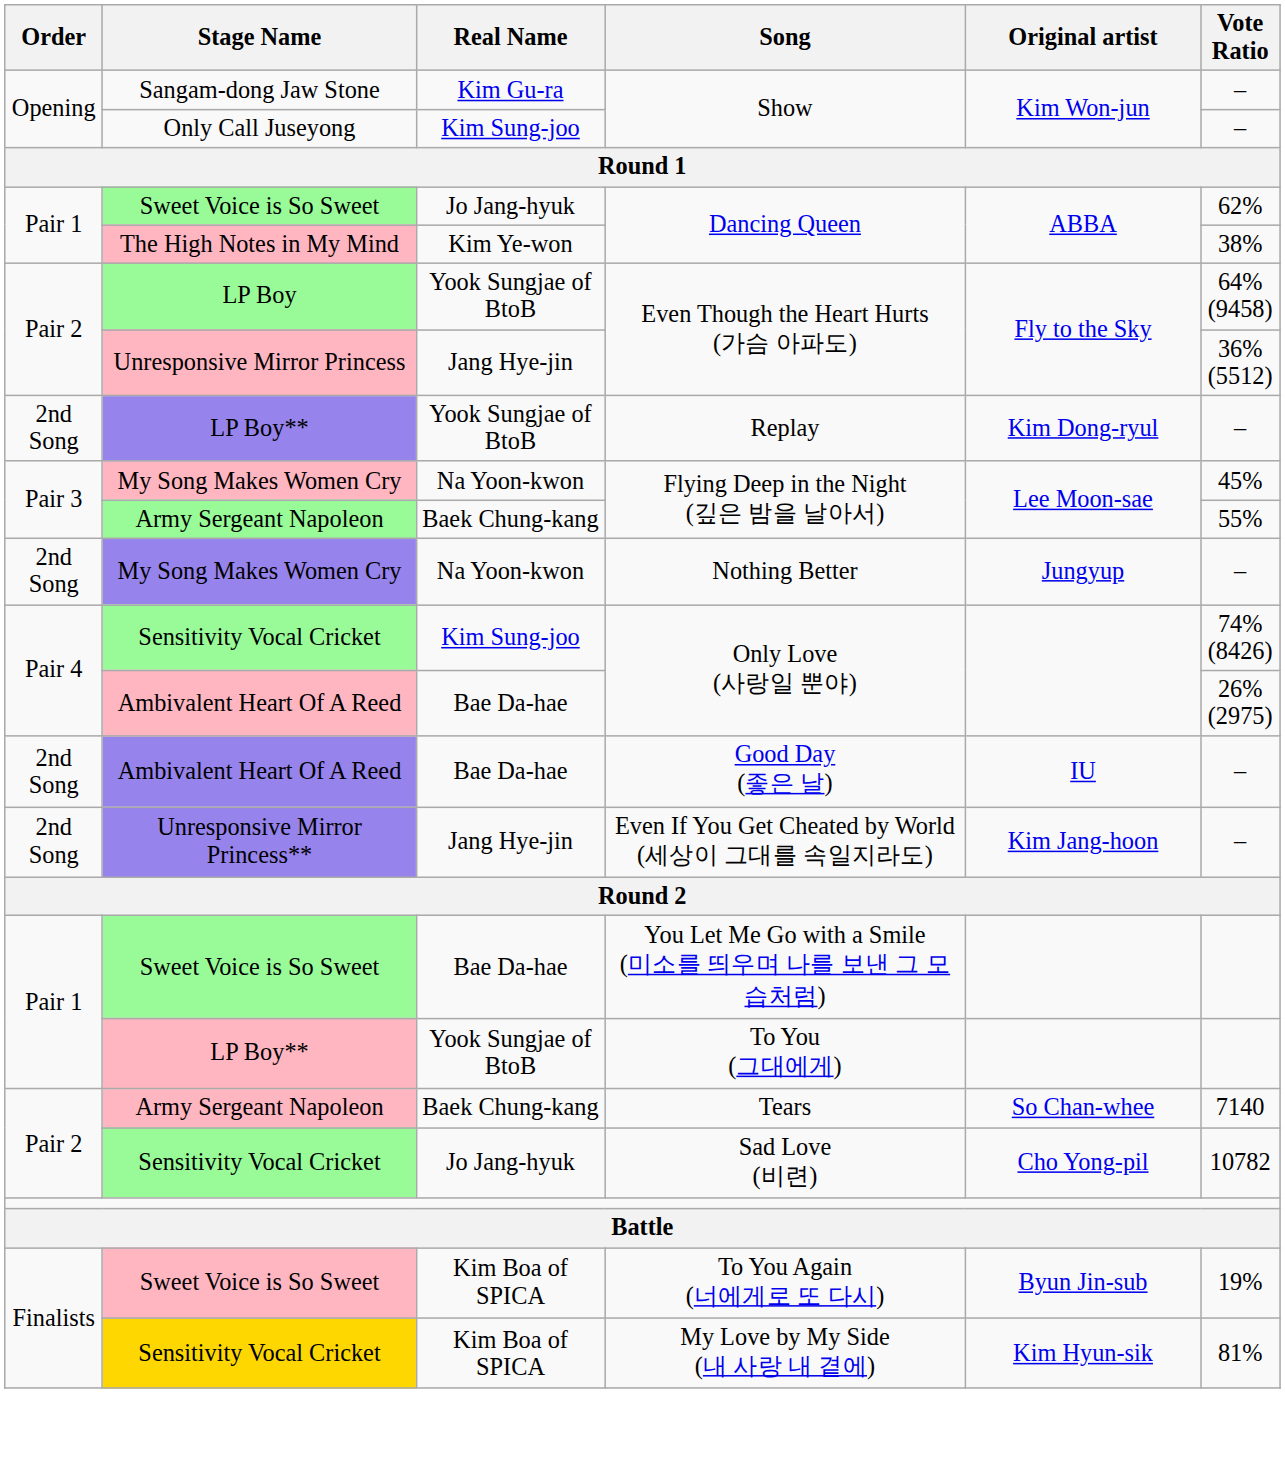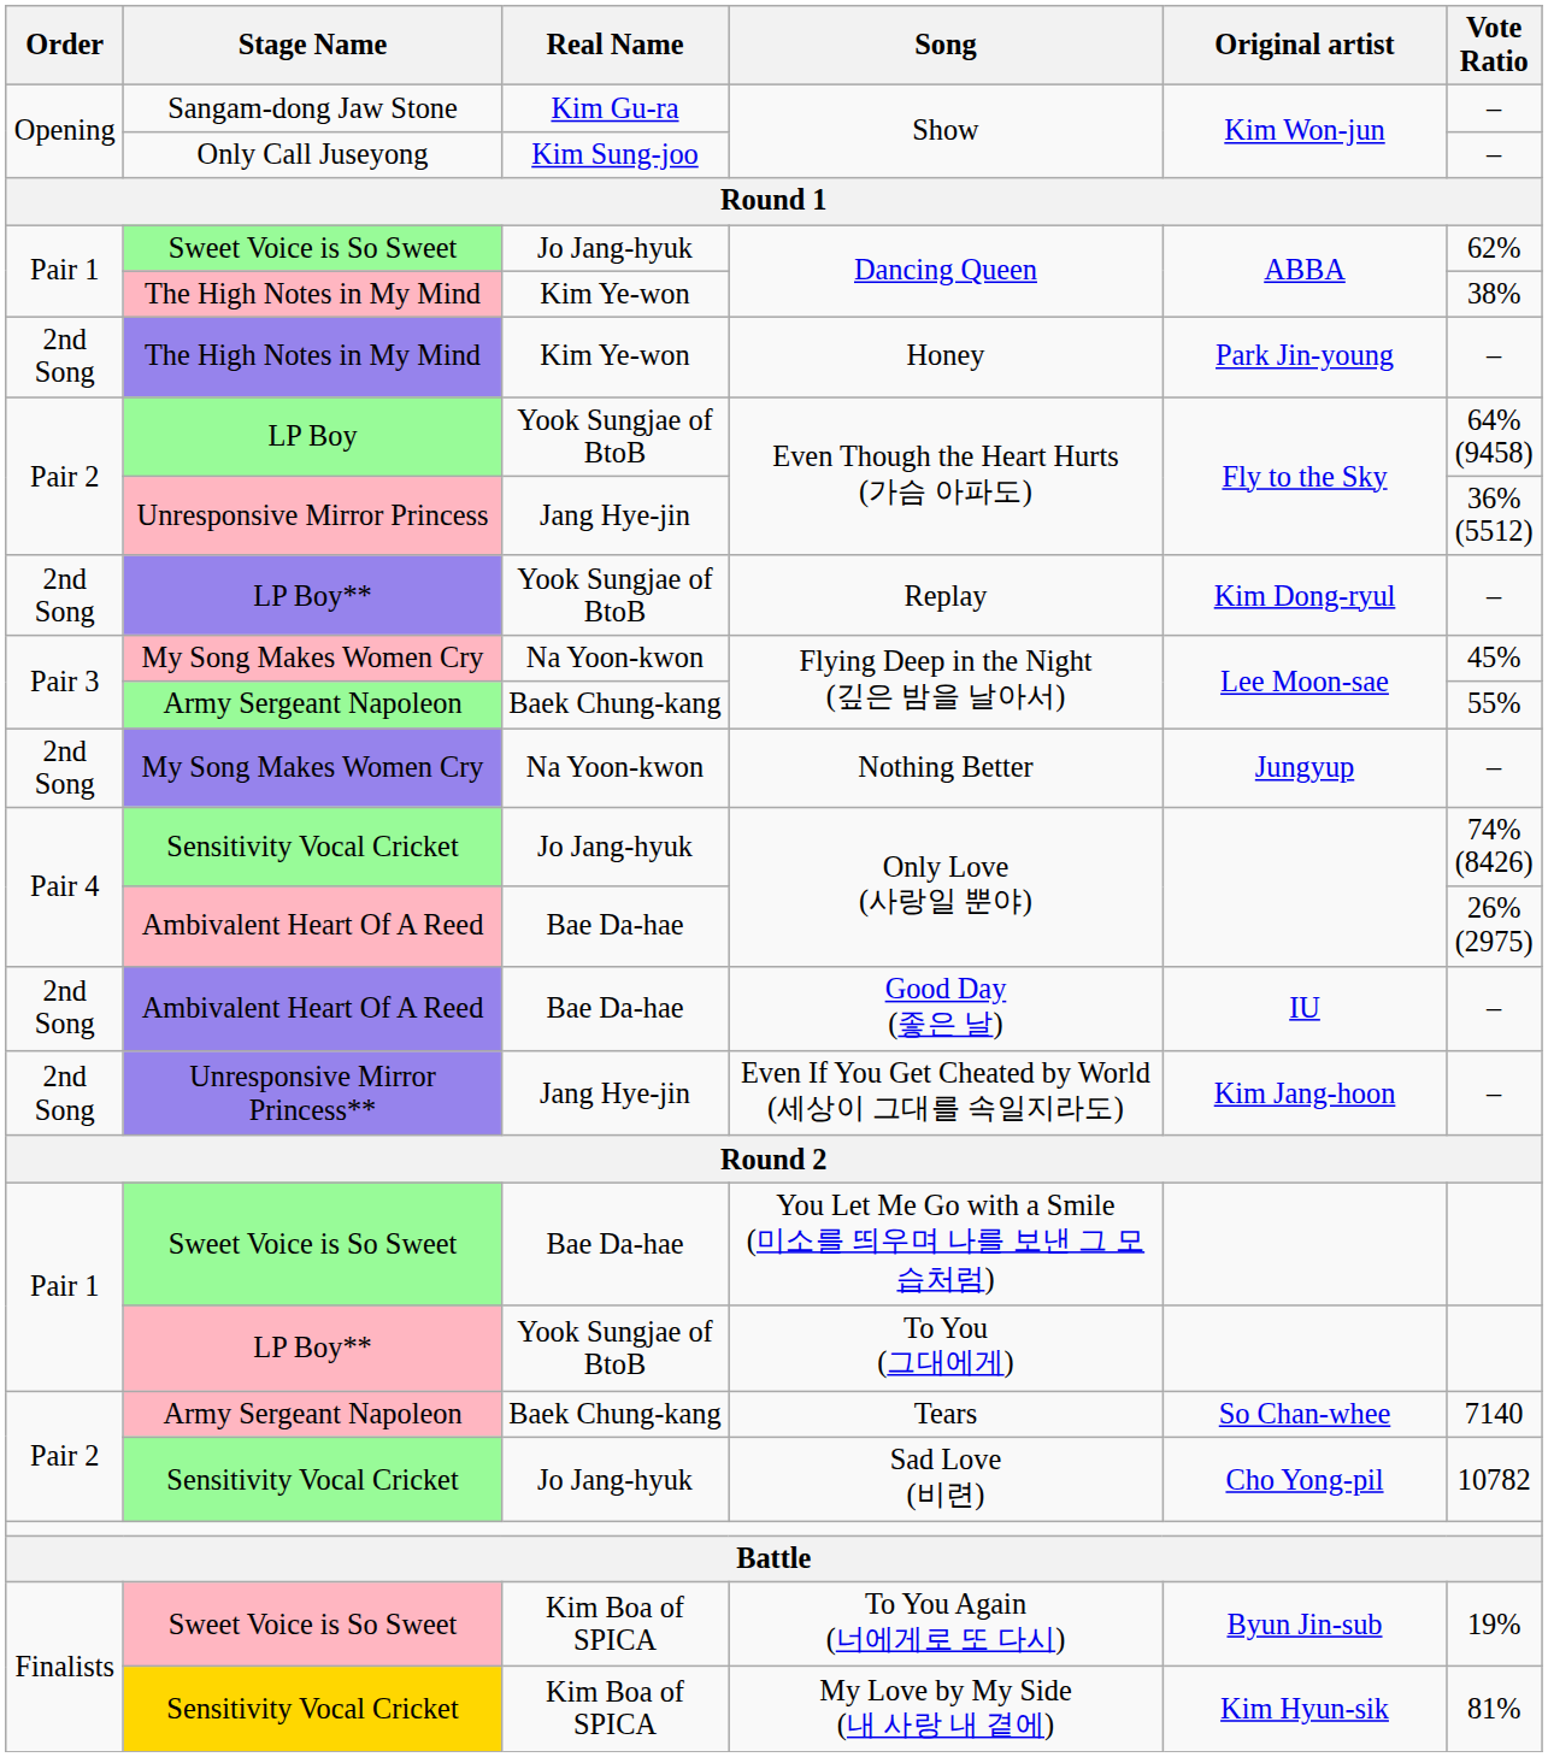 <table class="wikitable" style="text-align:center; width:95%;">
 <tr>
 <th style="width:1%;">Order</th>
 <th style="width:20%;">Stage Name</th>
 <th style="width:12%;">Real Name</th>
 <th style="width:23%;">Song</th>
 <th style="width:15%;">Original artist</th>
 <th style="width:1%;">Vote Ratio</th>
 </tr>
 <tr>
 <td rowspan=2>Opening</td>
 <td>Sangam-dong Jaw Stone</td>
 <td><a href='#'>Kim Gu-ra</a></td>
 <td rowspan=2>Show</td>
 <td rowspan=2><a href='#'>Kim Won-jun</a></td>
 <td>–</td>
 </tr>
 <tr>
 <td>Only Call Juseyong</td>
 <td><a href='#'>Kim Sung-joo</a></td>
 <td>–</td>
 </tr>
 <tr>
 <th colspan=6>Round 1</th>
 </tr>
 <tr>
 <td rowspan=2>Pair 1</td>
 <td bgcolor="palegreen">Sweet Voice is So Sweet</td>
 <td>Jo Jang-hyuk</td>
 <td rowspan=2><a href='#'>Dancing Queen</a> </td>
 <td rowspan=2><a href='#'>ABBA</a></td>
 <td>62%</td>
 </tr>
 <tr>
 <td bgcolor="lightpink">The High Notes in My Mind</td>
 <td>Kim Ye-won</td>
 <td>38%</td>
+</tr>
+<tr>
+<td>2nd Song</td>
+<td bgcolor="#9683EC">The High Notes in My Mind</td>
+<td>Kim Ye-won</td>
+<td>Honey</td>
+<td><a href='#'>Park Jin-young</a></td>
+<td>–</td>
 </tr>
 <tr>
 <td rowspan=2>Pair 2</td>
 <td bgcolor="palegreen">LP Boy</td>
 <td>Yook Sungjae of BtoB</td>
 <td rowspan=2>Even Though the Heart Hurts<br>(가슴 아파도)</td>
 <td rowspan=2><a href='#'>Fly to the Sky</a></td>
 <td>64%<br>(9458)</td>
 </tr>
 <tr>
 <td bgcolor="lightpink">Unresponsive Mirror Princess</td>
 <td>Jang Hye-jin</td>
 <td>36%<br>(5512)</td>
 </tr>
 <tr>
 <td>2nd Song</td>
 <td bgcolor="#9683EC">LP Boy**</td>
 <td>Yook Sungjae of BtoB</td>
 <td>Replay</td>
 <td><a href='#'>Kim Dong-ryul</a></td>
 <td>–</td>
 </tr>
 <tr>
 <td rowspan=2>Pair 3</td>
 <td bgcolor="lightpink">My Song Makes Women Cry</td>
 <td>Na Yoon-kwon</td>
 <td rowspan=2>Flying Deep in the Night<br>(깊은 밤을 날아서)</td>
 <td rowspan=2><a href='#'>Lee Moon-sae</a></td>
 <td>45%</td>
 </tr>
 <tr>
 <td bgcolor="palegreen">Army Sergeant Napoleon</td>
 <td>Baek Chung-kang</td>
 <td>55%</td>
 </tr>
 <tr>
 <td>2nd Song</td>
 <td bgcolor="#9683EC">My Song Makes Women Cry</td>
 <td>Na Yoon-kwon</td>
 <td>Nothing Better</td>
 <td><a href='#'>Jungyup</a></td>
 <td>–</td>
 </tr>
 <tr>
 <td rowspan=2>Pair 4</td>
 <td bgcolor="palegreen">Sensitivity Vocal Cricket</td>
-<td><a href='#'>Kim Sung-joo</a></td>
+<td>Jo Jang-hyuk</td>
 <td rowspan=2>Only Love<br>(사랑일 뿐야)</td>
 <td rowspan=2></td>
 <td>74%<br>(8426)</td>
 </tr>
 <tr>
 <td bgcolor="lightpink">Ambivalent Heart Of A Reed</td>
 <td>Bae Da-hae</td>
 <td>26%<br>(2975)</td>
 </tr>
 <tr>
 <td>2nd Song</td>
 <td bgcolor="#9683EC">Ambivalent Heart Of A Reed</td>
 <td>Bae Da-hae</td>
 <td><a href='#'>Good Day</a><br>(<a href='#'>좋은 날</a>)</td>
 <td><a href='#'>IU</a></td>
 <td>–</td>
 </tr>
 <tr>
 <td>2nd Song</td>
 <td bgcolor="#9683EC">Unresponsive Mirror Princess**</td>
 <td>Jang Hye-jin</td>
 <td>Even If You Get Cheated by World<br>(세상이 그대를 속일지라도)</td>
 <td><a href='#'>Kim Jang-hoon</a></td>
 <td>–</td>
 </tr>
 <tr>
 <th colspan=6>Round 2</th>
 </tr>
 <tr>
 <td rowspan=2>Pair 1</td>
 <td bgcolor="palegreen">Sweet Voice is So Sweet</td>
 <td>Bae Da-hae</td>
 <td>You Let Me Go with a Smile<br>(<a href='#'>미소를 띄우며 나를 보낸 그 모습처럼</a>)</td>
 <td></td>
 <td></td>
 </tr>
 <tr>
 <td bgcolor="lightpink">LP Boy**</td>
 <td>Yook Sungjae of BtoB</td>
 <td>To You<br>(<a href='#'>그대에게</a>)</td>
 <td></td>
 <td></td>
 </tr>
 <tr>
 <td rowspan=2>Pair 2</td>
 <td bgcolor="lightpink">Army Sergeant Napoleon</td>
 <td>Baek Chung-kang</td>
 <td>Tears</td>
 <td><a href='#'>So Chan-whee</a></td>
 <td>7140</td>
 </tr>
 <tr>
 <td bgcolor="palegreen">Sensitivity Vocal Cricket</td>
 <td>Jo Jang-hyuk</td>
 <td>Sad Love<br>(비련)</td>
 <td><a href='#'>Cho Yong-pil</a></td>
 <td>10782</td>
 </tr>
 <tr>
 <td colspan=6></td>
 </tr>
 <tr>
 <th colspan=6>Battle</th>
 </tr>
 <tr>
 <td rowspan=2>Finalists</td>
 <td bgcolor="lightpink">Sweet Voice is So Sweet</td>
 <td>Kim Boa of SPICA</td>
 <td>To You Again<br>(<a href='#'>너에게로 또 다시</a>)</td>
 <td><a href='#'>Byun Jin-sub</a></td>
 <td>19%</td>
 </tr>
 <tr>
 <td bgcolor="gold">Sensitivity Vocal Cricket</td>
 <td>Kim Boa of SPICA</td>
 <td>My Love by My Side<br>(<a href='#'>내 사랑 내 곁에</a>)</td>
 <td><a href='#'>Kim Hyun-sik</a></td>
 <td>81%</td>
 </tr>
 </table>
